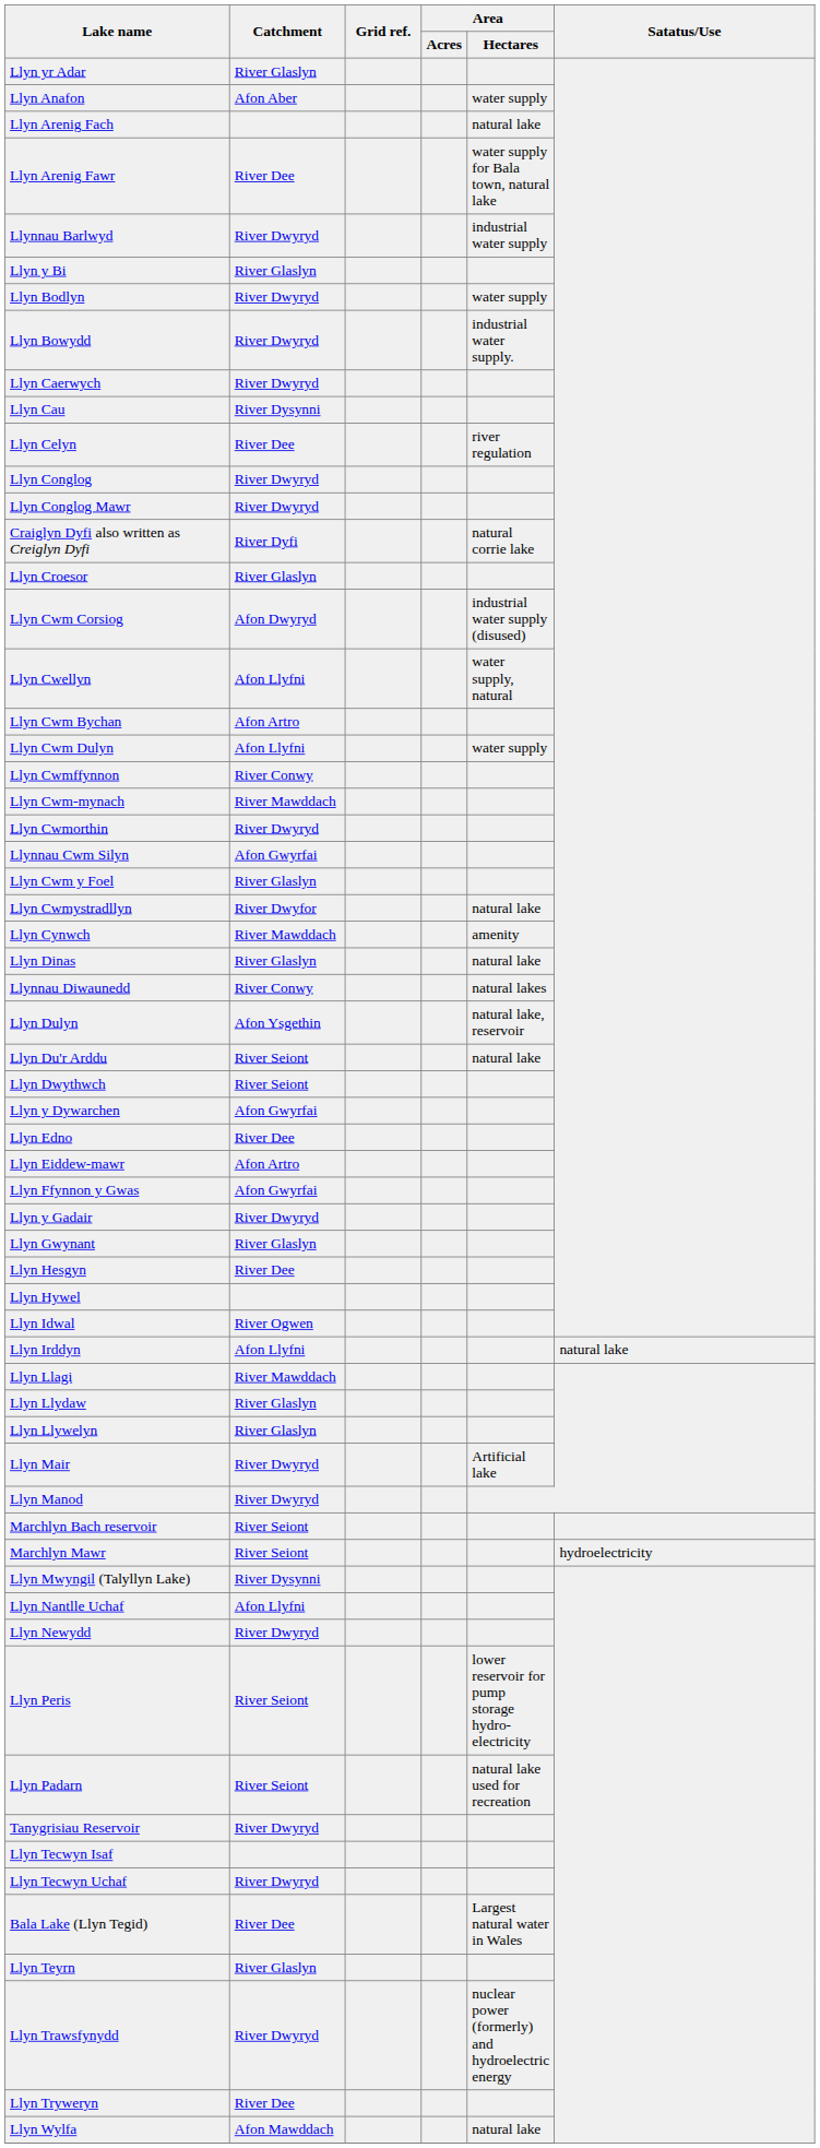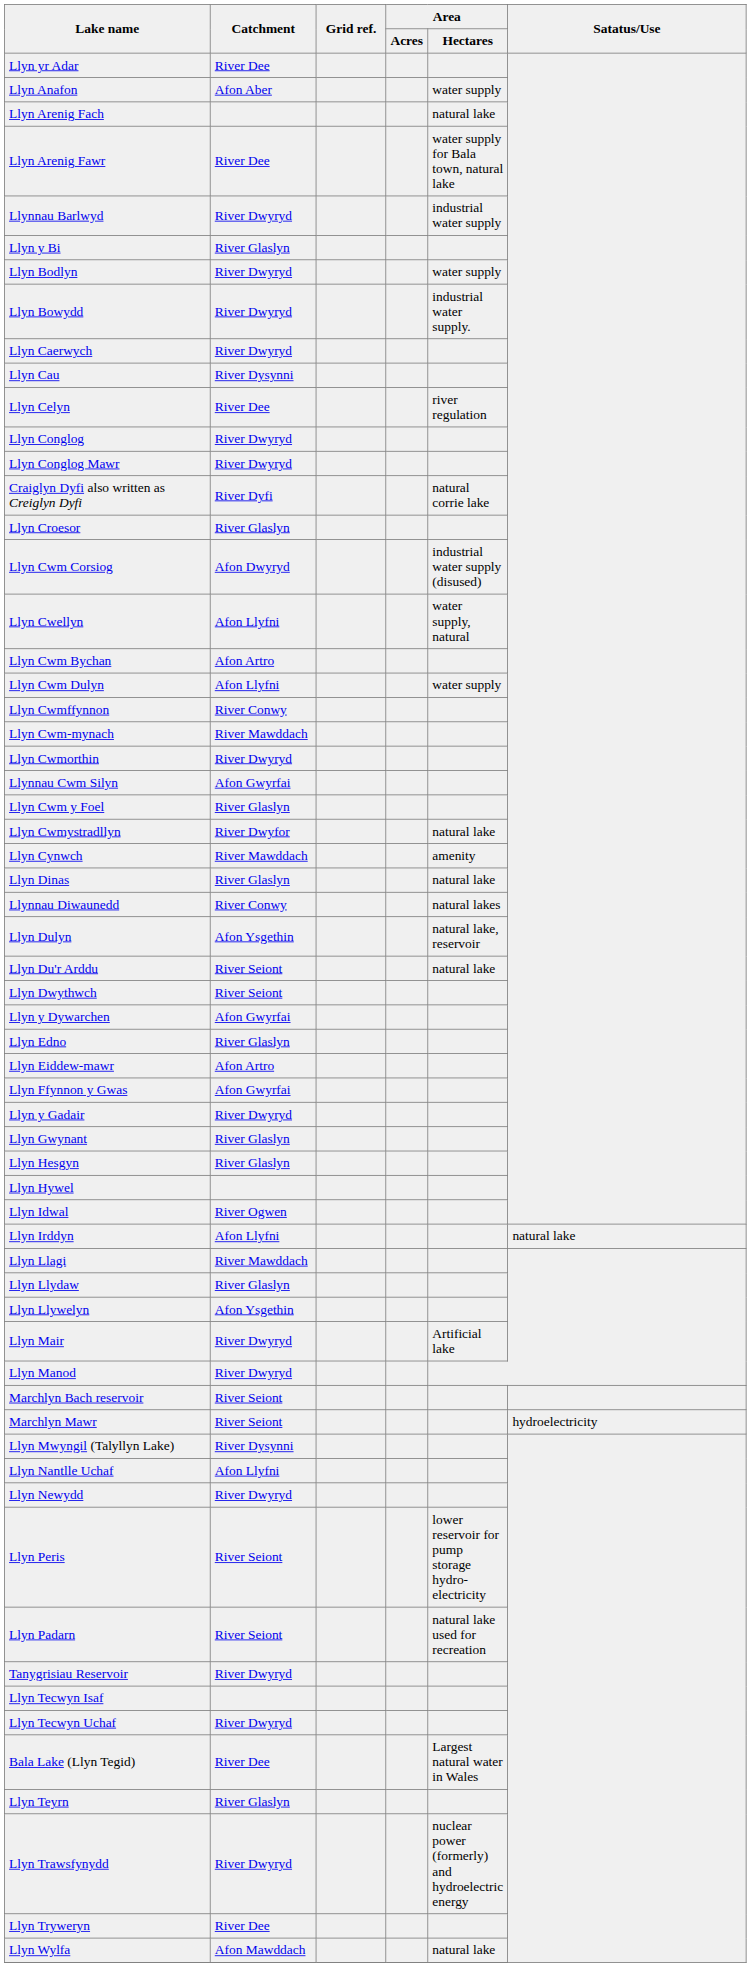 <table border=1 cellspacing=0 cellpadding=5 style="border-collapse: collapse; background:#f0f0f0;" class="sortable">
 <tr>
 <th rowspan=2 width=30%>Lake name</th>
 <th rowspan=2 width=15%>Catchment</th>
 <th rowspan=2 width=10%>Grid ref.</th>
 <th colspan=2 width=10%>Area</th>
 <th rowspan=2 width=35%>Satatus/Use</th>
 </tr>
 <tr>
 <th>Acres</th>
 <th>Hectares</th>
 </tr>
 <tr>
 <td><a href='#'>Llyn yr Adar</a></td>
-<td><a href='#'>River Glaslyn</a></td>
+<td><a href='#'>River Dee</a></td>
 <td></td>
 <td></td>
 <td></td>
 </tr>
 <tr>
 <td><a href='#'>Llyn Anafon</a></td>
 <td><a href='#'>Afon Aber</a></td>
 <td></td>
 <td></td>
 <td>water supply</td>
 </tr>
 <tr>
 <td><a href='#'>Llyn Arenig Fach</a></td>
 <td></td>
 <td></td>
 <td></td>
 <td>natural lake</td>
 </tr>
 <tr>
 <td><a href='#'>Llyn Arenig Fawr</a></td>
 <td><a href='#'>River Dee</a></td>
 <td></td>
 <td></td>
 <td>water supply for Bala town, natural lake</td>
 </tr>
 <tr>
 <td><a href='#'>Llynnau Barlwyd</a></td>
 <td><a href='#'>River Dwyryd</a></td>
 <td></td>
 <td></td>
 <td>industrial water supply</td>
 </tr>
 <tr>
 <td><a href='#'>Llyn y Bi</a></td>
 <td><a href='#'>River Glaslyn</a></td>
 <td></td>
 <td></td>
 <td></td>
 </tr>
 <tr>
 <td><a href='#'>Llyn Bodlyn</a></td>
 <td><a href='#'>River Dwyryd</a></td>
 <td></td>
 <td></td>
 <td>water supply</td>
 </tr>
 <tr>
 <td><a href='#'>Llyn Bowydd</a></td>
 <td><a href='#'>River Dwyryd</a></td>
 <td></td>
 <td></td>
 <td>industrial water supply.</td>
 </tr>
 <tr>
 <td><a href='#'>Llyn Caerwych</a></td>
 <td><a href='#'>River Dwyryd</a></td>
 <td></td>
 <td></td>
 <td></td>
 </tr>
 <tr>
 <td><a href='#'>Llyn Cau</a></td>
 <td><a href='#'>River Dysynni</a></td>
 <td></td>
 <td></td>
 <td></td>
 </tr>
 <tr>
 <td><a href='#'>Llyn Celyn</a></td>
 <td><a href='#'>River Dee</a></td>
 <td></td>
 <td></td>
 <td>river regulation</td>
 </tr>
 <tr>
 <td><a href='#'>Llyn Conglog</a></td>
 <td><a href='#'>River Dwyryd</a></td>
 <td></td>
 <td></td>
 <td></td>
 </tr>
 <tr>
 <td><a href='#'>Llyn Conglog Mawr</a></td>
 <td><a href='#'>River Dwyryd</a></td>
 <td></td>
 <td></td>
 <td></td>
 </tr>
 <tr>
 <td><a href='#'>Craiglyn Dyfi</a> also written as <em>Creiglyn Dyfi</em></td>
 <td><a href='#'>River Dyfi</a></td>
 <td></td>
 <td></td>
 <td>natural corrie lake</td>
 </tr>
 <tr>
 <td><a href='#'>Llyn Croesor</a></td>
 <td><a href='#'>River Glaslyn</a></td>
 <td></td>
 <td></td>
 <td></td>
 </tr>
 <tr>
 <td><a href='#'>Llyn Cwm Corsiog</a></td>
 <td><a href='#'>Afon Dwyryd</a></td>
 <td></td>
 <td></td>
 <td>industrial water supply (disused)</td>
 </tr>
 <tr>
 <td><a href='#'>Llyn Cwellyn</a></td>
 <td><a href='#'>Afon Llyfni</a></td>
 <td></td>
 <td></td>
 <td>water supply, natural</td>
 </tr>
 <tr>
 <td><a href='#'>Llyn Cwm Bychan</a></td>
 <td><a href='#'>Afon Artro</a></td>
 <td></td>
 <td></td>
 <td></td>
 </tr>
 <tr>
 <td><a href='#'>Llyn Cwm Dulyn</a></td>
 <td><a href='#'>Afon Llyfni</a></td>
 <td></td>
 <td></td>
 <td>water supply</td>
 </tr>
 <tr>
 <td><a href='#'>Llyn Cwmffynnon</a></td>
 <td><a href='#'>River Conwy</a></td>
 <td></td>
 <td></td>
 <td></td>
 </tr>
 <tr>
 <td><a href='#'>Llyn Cwm-mynach</a></td>
 <td><a href='#'>River Mawddach</a></td>
 <td></td>
 <td></td>
 <td></td>
 </tr>
 <tr>
 <td><a href='#'>Llyn Cwmorthin</a></td>
 <td><a href='#'>River Dwyryd</a></td>
 <td></td>
 <td></td>
 <td></td>
 </tr>
 <tr>
 <td><a href='#'>Llynnau Cwm Silyn</a></td>
 <td><a href='#'>Afon Gwyrfai</a></td>
 <td></td>
 <td></td>
 <td></td>
 </tr>
 <tr>
 <td><a href='#'>Llyn Cwm y Foel</a></td>
 <td><a href='#'>River Glaslyn</a></td>
 <td></td>
 <td></td>
 <td></td>
 </tr>
 <tr>
 <td><a href='#'>Llyn Cwmystradllyn</a></td>
 <td><a href='#'>River Dwyfor</a></td>
 <td></td>
 <td></td>
 <td>natural lake</td>
 </tr>
 <tr>
 <td><a href='#'>Llyn Cynwch</a></td>
 <td><a href='#'>River Mawddach</a></td>
 <td></td>
 <td></td>
 <td>amenity</td>
 </tr>
 <tr>
 <td><a href='#'>Llyn Dinas</a></td>
 <td><a href='#'>River Glaslyn</a></td>
 <td></td>
 <td></td>
 <td>natural lake</td>
 </tr>
 <tr>
 <td><a href='#'>Llynnau Diwaunedd</a></td>
 <td><a href='#'>River Conwy</a></td>
 <td></td>
 <td></td>
 <td>natural lakes</td>
 </tr>
 <tr>
 <td><a href='#'>Llyn Dulyn</a></td>
 <td><a href='#'>Afon Ysgethin</a></td>
 <td></td>
 <td></td>
 <td>natural lake, reservoir</td>
 </tr>
 <tr>
 <td><a href='#'>Llyn Du'r Arddu</a></td>
 <td><a href='#'>River Seiont</a></td>
 <td></td>
 <td></td>
 <td>natural lake</td>
 </tr>
 <tr>
 <td><a href='#'>Llyn Dwythwch</a></td>
 <td><a href='#'>River Seiont</a></td>
 <td></td>
 <td></td>
 <td></td>
 </tr>
 <tr>
 <td><a href='#'>Llyn y Dywarchen</a></td>
 <td><a href='#'>Afon Gwyrfai</a></td>
 <td></td>
 <td></td>
 <td></td>
 </tr>
 <tr>
 <td><a href='#'>Llyn Edno</a></td>
-<td><a href='#'>River Dee</a></td>
+<td><a href='#'>River Glaslyn</a></td>
 <td></td>
 <td></td>
 <td></td>
 </tr>
 <tr>
 <td><a href='#'>Llyn Eiddew-mawr</a></td>
 <td><a href='#'>Afon Artro</a></td>
 <td></td>
 <td></td>
 <td></td>
 </tr>
 <tr>
 <td><a href='#'>Llyn Ffynnon y Gwas</a></td>
 <td><a href='#'>Afon Gwyrfai</a></td>
 <td></td>
 <td></td>
 <td></td>
 </tr>
 <tr>
 <td><a href='#'>Llyn y Gadair</a></td>
 <td><a href='#'>River Dwyryd</a></td>
 <td></td>
 <td></td>
 <td></td>
 </tr>
 <tr>
 <td><a href='#'>Llyn Gwynant</a></td>
 <td><a href='#'>River Glaslyn</a></td>
 <td></td>
 <td></td>
 <td></td>
 </tr>
 <tr>
 <td><a href='#'>Llyn Hesgyn</a></td>
-<td><a href='#'>River Dee</a></td>
+<td><a href='#'>River Glaslyn</a></td>
 <td></td>
 <td></td>
 <td></td>
 </tr>
 <tr>
 <td><a href='#'>Llyn Hywel</a></td>
 <td></td>
 <td></td>
 <td></td>
 <td></td>
 </tr>
 <tr>
 <td><a href='#'>Llyn Idwal</a></td>
 <td><a href='#'>River Ogwen</a></td>
 <td></td>
 <td></td>
 <td></td>
 </tr>
 <tr>
 <td><a href='#'>Llyn Irddyn</a></td>
 <td><a href='#'>Afon Llyfni</a></td>
 <td></td>
 <td></td>
 <td></td>
 <td>natural lake</td>
 </tr>
 <tr>
 <td><a href='#'>Llyn Llagi</a></td>
 <td><a href='#'>River Mawddach</a></td>
 <td></td>
 <td></td>
 <td></td>
 </tr>
 <tr>
 <td><a href='#'>Llyn Llydaw</a></td>
 <td><a href='#'>River Glaslyn</a></td>
 <td></td>
 <td></td>
 <td></td>
 </tr>
 <tr>
 <td><a href='#'>Llyn Llywelyn</a></td>
-<td><a href='#'>River Glaslyn</a></td>
+<td><a href='#'>Afon Ysgethin</a></td>
 <td></td>
 <td></td>
 <td></td>
 </tr>
 <tr>
 <td><a href='#'>Llyn Mair</a></td>
 <td><a href='#'>River Dwyryd</a></td>
 <td></td>
 <td></td>
 <td>Artificial lake</td>
 </tr>
 <tr>
 <td><a href='#'>Llyn Manod</a></td>
 <td><a href='#'>River Dwyryd</a></td>
 <td></td>
 <td></td>
 </tr>
 <tr>
 <td><a href='#'>Marchlyn Bach reservoir</a></td>
 <td><a href='#'>River Seiont</a></td>
 <td></td>
 <td></td>
 <td></td>
 <td></td>
 </tr>
 <tr>
 <td><a href='#'>Marchlyn Mawr</a></td>
 <td><a href='#'>River Seiont</a></td>
 <td></td>
 <td></td>
 <td></td>
 <td>hydroelectricity</td>
 </tr>
 <tr>
 <td><a href='#'>Llyn Mwyngil</a> (Talyllyn Lake)</td>
 <td><a href='#'>River Dysynni</a></td>
 <td></td>
 <td></td>
 <td></td>
 </tr>
 <tr>
 <td><a href='#'>Llyn Nantlle Uchaf</a></td>
 <td><a href='#'>Afon Llyfni</a></td>
 <td></td>
 <td></td>
 <td></td>
 </tr>
 <tr>
 <td><a href='#'>Llyn Newydd</a></td>
 <td><a href='#'>River Dwyryd</a></td>
 <td></td>
 <td></td>
 <td></td>
 </tr>
 <tr>
 <td><a href='#'>Llyn Peris</a></td>
 <td><a href='#'>River Seiont</a></td>
 <td></td>
 <td></td>
 <td>lower reservoir for pump storage hydro-electricity</td>
 </tr>
 <tr>
 <td><a href='#'>Llyn Padarn</a></td>
 <td><a href='#'>River Seiont</a></td>
 <td></td>
 <td></td>
 <td>natural lake used for recreation</td>
 </tr>
 <tr>
 <td><a href='#'>Tanygrisiau Reservoir</a></td>
 <td><a href='#'>River Dwyryd</a></td>
 <td></td>
 <td></td>
 <td></td>
 </tr>
 <tr>
 <td><a href='#'>Llyn Tecwyn Isaf</a></td>
 <td></td>
 <td></td>
 <td></td>
 <td></td>
 </tr>
 <tr>
 <td><a href='#'>Llyn Tecwyn Uchaf</a></td>
 <td><a href='#'>River Dwyryd</a></td>
 <td></td>
 <td></td>
 <td></td>
 </tr>
 <tr>
 <td><a href='#'>Bala Lake</a> (Llyn Tegid)</td>
 <td><a href='#'>River Dee</a></td>
 <td></td>
 <td></td>
 <td>Largest natural water in Wales</td>
 </tr>
 <tr>
 <td><a href='#'>Llyn Teyrn</a></td>
 <td><a href='#'>River Glaslyn</a></td>
 <td></td>
 <td></td>
 <td></td>
 </tr>
 <tr>
 <td><a href='#'>Llyn Trawsfynydd</a></td>
 <td><a href='#'>River Dwyryd</a></td>
 <td></td>
 <td></td>
 <td>nuclear power (formerly) and hydroelectric energy</td>
 </tr>
 <tr>
 <td><a href='#'>Llyn Tryweryn</a></td>
 <td><a href='#'>River Dee</a></td>
 <td></td>
 <td></td>
 <td></td>
 </tr>
 <tr>
 <td><a href='#'>Llyn Wylfa</a></td>
 <td><a href='#'>Afon Mawddach</a></td>
 <td></td>
 <td></td>
 <td>natural lake</td>
 </tr>
 <tr>
 </tr>
 </table>
